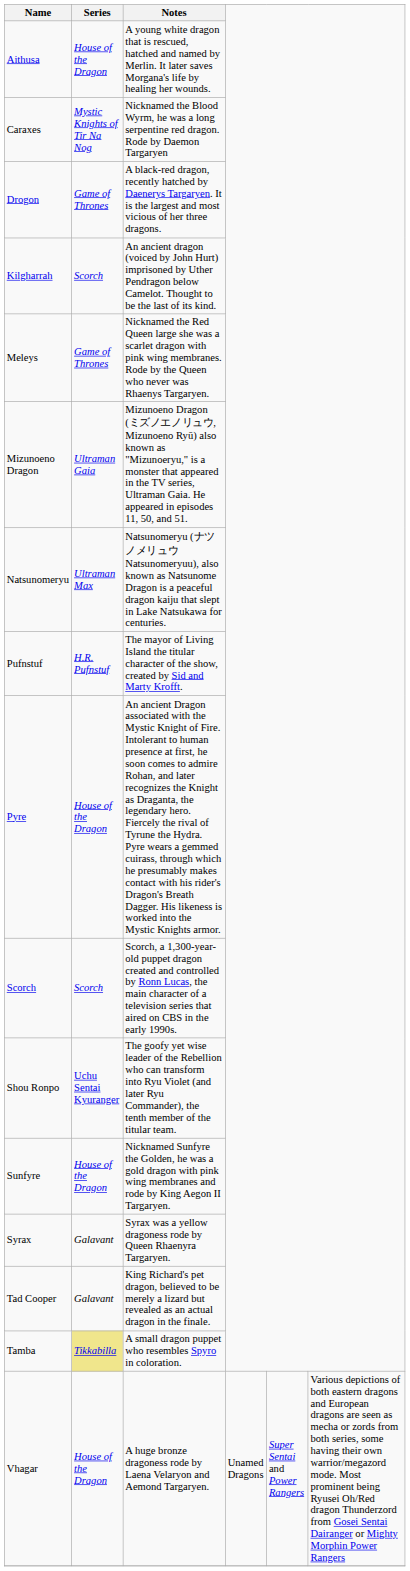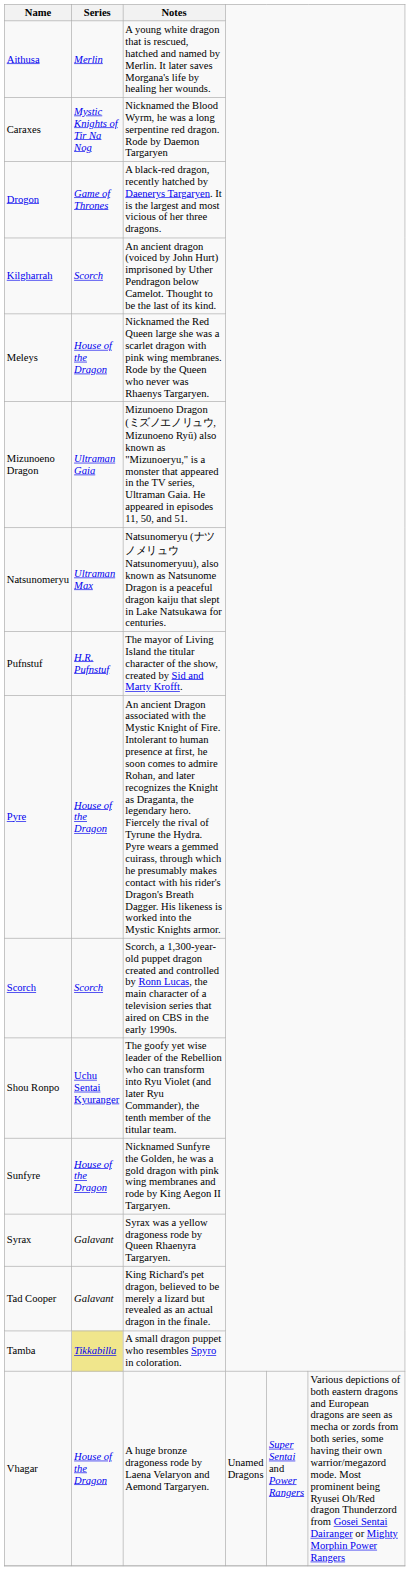 <table class="wikitable sortable" style="text-align: left">
 <tr>
 <th>Name</th>
 <th>Series</th>
 <th class="unsortable">Notes</th>
 </tr>
 <tr>
 <td><a href='#'>Aithusa</a></td>
-<td><em><a href='#'>House of the Dragon</a></em></td>
+<td><em><a href='#'>Merlin</a></em></td>
 <td>A young white dragon that is rescued, hatched and named by Merlin. It later saves Morgana's life by healing her wounds.</td>
 </tr>
 <tr>
 <td>Caraxes</td>
 <td><em><a href='#'>Mystic Knights of Tir Na Nog</a></em></td>
 <td>Nicknamed the Blood Wyrm, he was a long serpentine red dragon. Rode by Daemon Targaryen</td>
 </tr>
 <tr>
 <td><a href='#'>Drogon</a></td>
 <td><em><a href='#'>Game of Thrones</a></em></td>
 <td>A black-red dragon, recently hatched by <a href='#'>Daenerys Targaryen</a>. It is the largest and most vicious of her three dragons.</td>
 </tr>
 <tr>
 <td><a href='#'>Kilgharrah</a></td>
 <td><em><a href='#'>Scorch</a></em></td>
 <td>An ancient dragon (voiced by John Hurt) imprisoned by Uther Pendragon below Camelot. Thought to be the last of its kind.</td>
 </tr>
 <tr>
 <td>Meleys</td>
-<td><em><a href='#'>Game of Thrones</a></em></td>
+<td><em><a href='#'>House of the Dragon</a></em></td>
 <td>Nicknamed the Red Queen large she was a scarlet dragon with pink wing membranes. Rode by the Queen who never was Rhaenys Targaryen.</td>
 </tr>
 <tr>
 <td>Mizunoeno Dragon</td>
 <td><em><a href='#'>Ultraman Gaia</a></em></td>
 <td>Mizunoeno Dragon (ミズノエノリュウ, Mizunoeno Ryū) also known as "Mizunoeryu," is a monster that appeared in the TV series, Ultraman Gaia. He appeared in episodes 11, 50, and 51.</td>
 </tr>
 <tr>
 <td>Natsunomeryu</td>
 <td><em><a href='#'>Ultraman Max</a></em></td>
 <td>Natsunomeryu (ナツノメリュウ Natsunomeryuu), also known as Natsunome Dragon is a peaceful dragon kaiju that slept in Lake Natsukawa for centuries.</td>
 </tr>
 <tr>
 <td>Pufnstuf</td>
 <td><em><a href='#'>H.R. Pufnstuf</a></em></td>
 <td>The mayor of Living Island the titular character of the show, created by <a href='#'>Sid and Marty Krofft</a>.</td>
 </tr>
 <tr>
 <td><a href='#'>Pyre</a></td>
 <td><em><a href='#'>House of the Dragon</a></em></td>
 <td>An ancient Dragon associated with the Mystic Knight of Fire. Intolerant to human presence at first, he soon comes to admire Rohan, and later recognizes the Knight as Draganta, the legendary hero. Fiercely the rival of Tyrune the Hydra. Pyre wears a gemmed cuirass, through which he presumably makes contact with his rider's Dragon's Breath Dagger. His likeness is worked into the Mystic Knights armor.</td>
 </tr>
 <tr>
 <td><a href='#'>Scorch</a></td>
 <td><em><a href='#'>Scorch</a></em></td>
 <td>Scorch, a 1,300-year-old puppet dragon created and controlled by <a href='#'>Ronn Lucas</a>, the main character of a television series that aired on CBS in the early 1990s.</td>
 </tr>
 <tr>
 <td>Shou Ronpo</td>
 <td><a href='#'>Uchu Sentai Kyuranger</a></td>
 <td>The goofy yet wise leader of the Rebellion who can transform into Ryu Violet (and later Ryu Commander), the tenth member of the titular team.</td>
 </tr>
 <tr>
 <td>Sunfyre</td>
 <td><em><a href='#'>House of the Dragon</a></em></td>
 <td>Nicknamed Sunfyre the Golden, he was a gold dragon with pink wing membranes and rode by King Aegon II Targaryen.</td>
 </tr>
 <tr>
 <td>Syrax</td>
 <td><em>Galavant</em></td>
 <td>Syrax was a yellow dragoness rode by Queen Rhaenyra Targaryen.</td>
 </tr>
 <tr>
 <td>Tad Cooper</td>
 <td><em>Galavant</em></td>
 <td>King Richard's pet dragon, believed to be merely a lizard but revealed as an actual dragon in the finale.</td>
 </tr>
 <tr>
 <td>Tamba</td>
 <td style="background: khaki;"><em><a href='#'>Tikkabilla</a></em></td>
 <td>A small dragon puppet who resembles <a href='#'>Spyro</a> in coloration.</td>
 </tr>
 <tr>
 <td>Vhagar</td>
 <td><em><a href='#'>House of the Dragon</a></em></td>
 <td>A huge bronze dragoness rode by Laena Velaryon and Aemond Targaryen.</td>
 <td>Unamed Dragons</td>
 <td><em><a href='#'>Super Sentai</a></em> and <em><a href='#'>Power Rangers</a></em></td>
 <td>Various depictions of both eastern dragons and European dragons are seen as mecha or zords from both series, some having their own warrior/megazord mode. Most prominent being Ryusei Oh/Red dragon Thunderzord from <a href='#'>Gosei Sentai Dairanger</a> or <a href='#'>Mighty Morphin Power Rangers</a></td>
 </tr>
 <tr>
 </tr>
 </table>
